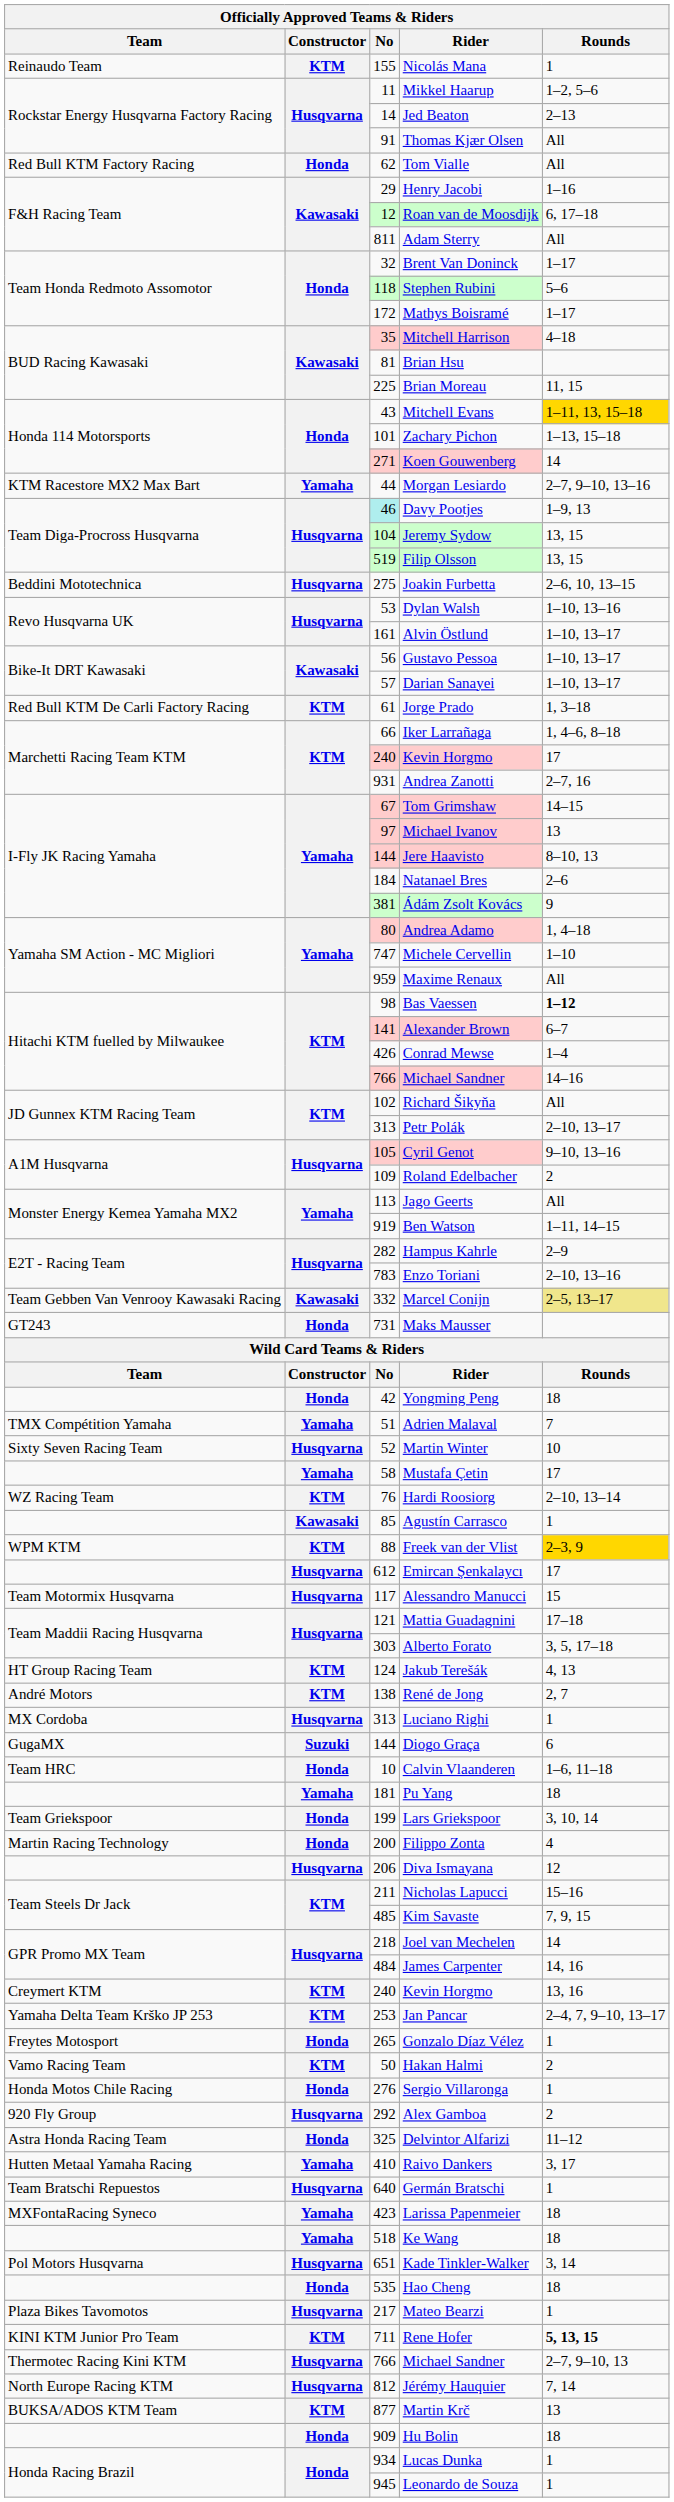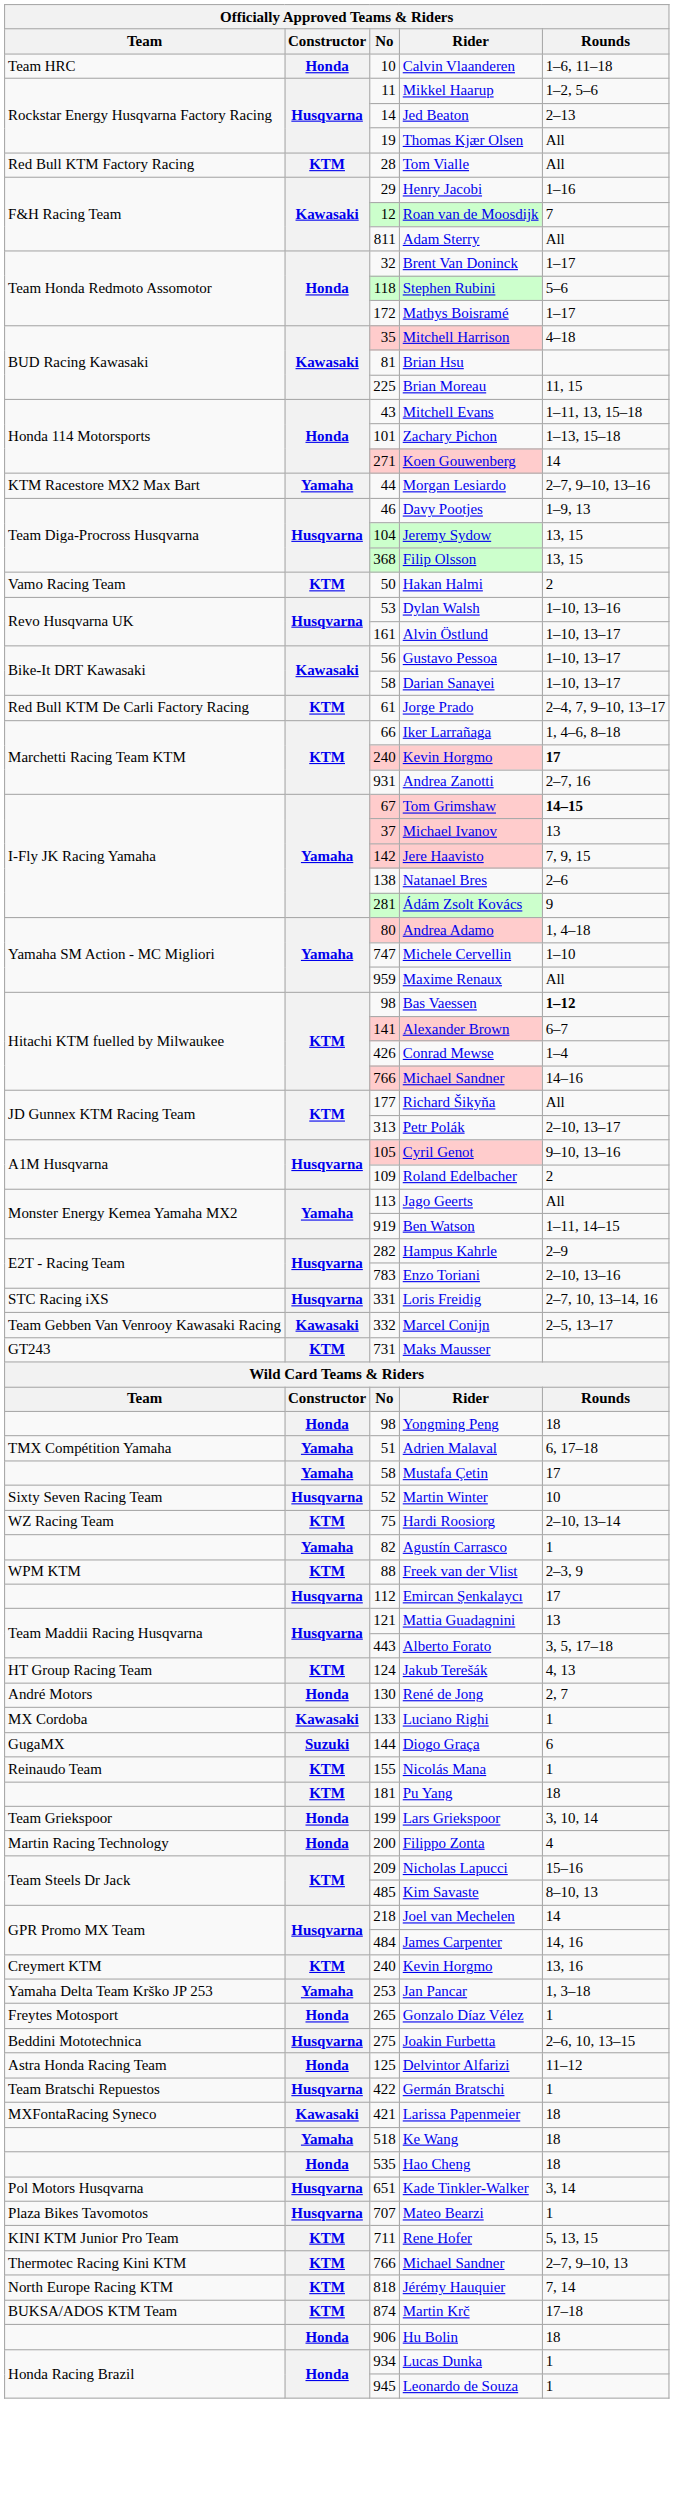 <table class="wikitable" style="font-size: 85%;">
 <tr>
 <th colspan=5><strong>Officially Approved Teams & Riders</strong></th>
 </tr>
 <tr>
 <th>Team</th>
 <th>Constructor</th>
 <th>No</th>
 <th>Rider</th>
 <th>Rounds</th>
 </tr>
 <tr>
-<td>Reinaudo Team</td>
-<th><a href='#'>KTM</a></th>
-<td align="right">155</td>
-<td> <a href='#'>Nicolás Mana</a></td>
-<td>1</td>
+<td>Team HRC</td>
+<th><a href='#'>Honda</a></th>
+<td align="right">10</td>
+<td> <a href='#'>Calvin Vlaanderen</a></td>
+<td>1–6, 11–18</td>
 </tr>
 <tr>
 <td rowspan=3>Rockstar Energy Husqvarna Factory Racing</td>
 <th rowspan=3><a href='#'>Husqvarna</a></th>
 <td align="right">11</td>
 <td> <a href='#'>Mikkel Haarup</a></td>
 <td>1–2, 5–6</td>
 </tr>
 <tr>
 <td align="right">14</td>
 <td> <a href='#'>Jed Beaton</a></td>
 <td>2–13</td>
 </tr>
 <tr>
-<td align="right">91</td>
+<td align="right">19</td>
 <td> <a href='#'>Thomas Kjær Olsen</a></td>
 <td>All</td>
 </tr>
 <tr>
 <td>Red Bull KTM Factory Racing</td>
-<th><a href='#'>Honda</a></th>
-<td align="right">62</td>
+<th><a href='#'>KTM</a></th>
+<td align="right">28</td>
 <td> <a href='#'>Tom Vialle</a></td>
 <td>All</td>
 </tr>
 <tr>
 <td rowspan=3>F&H Racing Team</td>
 <th rowspan=3><a href='#'>Kawasaki</a></th>
 <td align="right">29</td>
 <td> <a href='#'>Henry Jacobi</a></td>
 <td>1–16</td>
 </tr>
 <tr>
 <td style="background:#ccffcc;" align=right>12</td>
 <td style="background:#ccffcc;"> <a href='#'>Roan van de Moosdijk</a></td>
-<td>6, 17–18</td>
+<td>7</td>
 </tr>
 <tr>
 <td align="right">811</td>
 <td> <a href='#'>Adam Sterry</a></td>
 <td>All</td>
 </tr>
 <tr>
 <td rowspan=3>Team Honda Redmoto Assomotor</td>
 <th rowspan=3><a href='#'>Honda</a></th>
 <td align="right">32</td>
 <td> <a href='#'>Brent Van Doninck</a></td>
 <td>1–17</td>
 </tr>
 <tr>
 <td style="background:#ccffcc;" align=right>118</td>
 <td style="background:#ccffcc;"> <a href='#'>Stephen Rubini</a></td>
 <td>5–6</td>
 </tr>
 <tr>
 <td align="right">172</td>
 <td> <a href='#'>Mathys Boisramé</a></td>
 <td>1–17</td>
 </tr>
 <tr>
 <td rowspan=3>BUD Racing Kawasaki</td>
 <th rowspan=3><a href='#'>Kawasaki</a></th>
 <td style="background:#ffcccc;" align="right">35</td>
 <td style="background:#ffcccc;"> <a href='#'>Mitchell Harrison</a></td>
 <td>4–18</td>
 </tr>
 <tr>
 <td align="right">81</td>
 <td> <a href='#'>Brian Hsu</a></td>
 <td></td>
 </tr>
 <tr>
 <td align="right">225</td>
 <td> <a href='#'>Brian Moreau</a></td>
 <td>11, 15</td>
 </tr>
 <tr>
 <td rowspan=3>Honda 114 Motorsports</td>
 <th rowspan=3><a href='#'>Honda</a></th>
 <td align="right">43</td>
 <td> <a href='#'>Mitchell Evans</a></td>
-<td style="background: gold;">1–11, 13, 15–18</td>
+<td>1–11, 13, 15–18</td>
 </tr>
 <tr>
 <td align="right">101</td>
 <td> <a href='#'>Zachary Pichon</a></td>
 <td>1–13, 15–18</td>
 </tr>
 <tr>
 <td style="background:#ffcccc;" align="right">271</td>
 <td style="background:#ffcccc;"> <a href='#'>Koen Gouwenberg</a></td>
 <td>14</td>
 </tr>
 <tr>
 <td>KTM Racestore MX2 Max Bart</td>
 <th><a href='#'>Yamaha</a></th>
 <td align="right">44</td>
 <td> <a href='#'>Morgan Lesiardo</a></td>
 <td>2–7, 9–10, 13–16</td>
 </tr>
 <tr>
 <td rowspan=3>Team Diga-Procross Husqvarna</td>
 <th rowspan=3><a href='#'>Husqvarna</a></th>
-<td align="right" style="background: paleturquoise;">46</td>
+<td align="right">46</td>
 <td> <a href='#'>Davy Pootjes</a></td>
 <td>1–9, 13</td>
 </tr>
 <tr>
 <td style="background:#ccffcc;" align=right>104</td>
 <td style="background:#ccffcc;"> <a href='#'>Jeremy Sydow</a></td>
 <td>13, 15</td>
 </tr>
 <tr>
-<td style="background:#ccffcc;" align=right>519</td>
+<td style="background:#ccffcc;" align=right>368</td>
 <td style="background:#ccffcc;"> <a href='#'>Filip Olsson</a></td>
 <td>13, 15</td>
 </tr>
 <tr>
-<td>Beddini Mototechnica</td>
-<th><a href='#'>Husqvarna</a></th>
-<td align="right">275</td>
-<td> <a href='#'>Joakin Furbetta</a></td>
-<td>2–6, 10, 13–15</td>
+<td>Vamo Racing Team</td>
+<th><a href='#'>KTM</a></th>
+<td align="right">50</td>
+<td> <a href='#'>Hakan Halmi</a></td>
+<td>2</td>
 </tr>
 <tr>
 <td rowspan=2>Revo Husqvarna UK</td>
 <th rowspan=2><a href='#'>Husqvarna</a></th>
 <td align="right">53</td>
 <td> <a href='#'>Dylan Walsh</a></td>
 <td>1–10, 13–16</td>
 </tr>
 <tr>
 <td align="right">161</td>
 <td> <a href='#'>Alvin Östlund</a></td>
 <td>1–10, 13–17</td>
 </tr>
 <tr>
 <td rowspan=2>Bike-It DRT Kawasaki</td>
 <th rowspan=2><a href='#'>Kawasaki</a></th>
 <td align="right">56</td>
 <td> <a href='#'>Gustavo Pessoa</a></td>
 <td>1–10, 13–17</td>
 </tr>
 <tr>
-<td align="right">57</td>
+<td align="right">58</td>
 <td> <a href='#'>Darian Sanayei</a></td>
 <td>1–10, 13–17</td>
 </tr>
 <tr>
 <td>Red Bull KTM De Carli Factory Racing</td>
 <th><a href='#'>KTM</a></th>
 <td align="right">61</td>
 <td> <a href='#'>Jorge Prado</a></td>
-<td>1, 3–18</td>
+<td>2–4, 7, 9–10, 13–17</td>
 </tr>
 <tr>
 <td rowspan=3>Marchetti Racing Team KTM</td>
 <th rowspan=3><a href='#'>KTM</a></th>
 <td align="right">66</td>
 <td> <a href='#'>Iker Larrañaga</a></td>
 <td>1, 4–6, 8–18</td>
 </tr>
 <tr>
 <td style="background:#ffcccc;" align="right">240</td>
 <td style="background:#ffcccc;"> <a href='#'>Kevin Horgmo</a></td>
-<td>17</td>
+<td><strong>17</strong></td>
 </tr>
 <tr>
 <td align="right">931</td>
 <td> <a href='#'>Andrea Zanotti</a></td>
 <td>2–7, 16</td>
 </tr>
 <tr>
 <td rowspan=5>I-Fly JK Racing Yamaha</td>
 <th rowspan=5><a href='#'>Yamaha</a></th>
 <td style="background:#ffcccc;" align="right">67</td>
 <td style="background:#ffcccc;"> <a href='#'>Tom Grimshaw</a></td>
-<td>14–15</td>
+<td><strong>14–15</strong></td>
 </tr>
 <tr>
-<td style="background:#ffcccc;" align="right">97</td>
+<td style="background:#ffcccc;" align="right">37</td>
 <td style="background:#ffcccc;"> <a href='#'>Michael Ivanov</a></td>
 <td>13</td>
 </tr>
 <tr>
-<td style="background:#ffcccc;" align="right">144</td>
+<td style="background:#ffcccc;" align="right">142</td>
 <td style="background:#ffcccc;"> <a href='#'>Jere Haavisto</a></td>
-<td>8–10, 13</td>
+<td>7, 9, 15</td>
 </tr>
 <tr>
-<td align="right">184</td>
+<td align="right">138</td>
 <td> <a href='#'>Natanael Bres</a></td>
 <td>2–6</td>
 </tr>
 <tr>
-<td style="background:#ccffcc;" align="right">381</td>
+<td style="background:#ccffcc;" align="right">281</td>
 <td style="background:#ccffcc;"> <a href='#'>Ádám Zsolt Kovács</a></td>
 <td>9</td>
 </tr>
 <tr>
 <td rowspan=3>Yamaha SM Action - MC Migliori</td>
 <th rowspan=3><a href='#'>Yamaha</a></th>
 <td style="background:#ffcccc;" align="right">80</td>
 <td style="background:#ffcccc;"> <a href='#'>Andrea Adamo</a></td>
 <td>1, 4–18</td>
 </tr>
 <tr>
 <td align="right">747</td>
 <td> <a href='#'>Michele Cervellin</a></td>
 <td>1–10</td>
 </tr>
 <tr>
 <td align="right">959</td>
 <td> <a href='#'>Maxime Renaux</a></td>
 <td>All</td>
 </tr>
 <tr>
 <td rowspan=4>Hitachi KTM fuelled by Milwaukee</td>
 <th rowspan=4><a href='#'>KTM</a></th>
 <td align="right">98</td>
 <td> <a href='#'>Bas Vaessen</a></td>
 <td><strong>1–12</strong></td>
 </tr>
 <tr>
 <td style="background:#ffcccc;" align="right">141</td>
 <td style="background:#ffcccc;"> <a href='#'>Alexander Brown</a></td>
 <td>6–7</td>
 </tr>
 <tr>
 <td align="right">426</td>
 <td> <a href='#'>Conrad Mewse</a></td>
 <td>1–4</td>
 </tr>
 <tr>
 <td style="background:#ffcccc;" align="right">766</td>
 <td style="background:#ffcccc;"> <a href='#'>Michael Sandner</a></td>
 <td>14–16</td>
 </tr>
 <tr>
 <td rowspan=2>JD Gunnex KTM Racing Team</td>
 <th rowspan=2><a href='#'>KTM</a></th>
-<td align="right">102</td>
+<td align="right">177</td>
 <td> <a href='#'>Richard Šikyňa</a></td>
 <td>All</td>
 </tr>
 <tr>
 <td align="right">313</td>
 <td> <a href='#'>Petr Polák</a></td>
 <td>2–10, 13–17</td>
 </tr>
 <tr>
 <td rowspan=2>A1M Husqvarna</td>
 <th rowspan=2><a href='#'>Husqvarna</a></th>
 <td style="background:#ffcccc;" align="right">105</td>
 <td style="background:#ffcccc;"> <a href='#'>Cyril Genot</a></td>
 <td>9–10, 13–16</td>
 </tr>
 <tr>
 <td align="right">109</td>
 <td> <a href='#'>Roland Edelbacher</a></td>
 <td>2</td>
 </tr>
 <tr>
 <td rowspan=2>Monster Energy Kemea Yamaha MX2</td>
 <th rowspan=2><a href='#'>Yamaha</a></th>
 <td align="right">113</td>
 <td> <a href='#'>Jago Geerts</a></td>
 <td>All</td>
 </tr>
 <tr>
 <td align="right">919</td>
 <td> <a href='#'>Ben Watson</a></td>
 <td>1–11, 14–15</td>
 </tr>
 <tr>
 <td rowspan=2>E2T - Racing Team</td>
 <th rowspan=2><a href='#'>Husqvarna</a></th>
 <td align="right">282</td>
 <td> <a href='#'>Hampus Kahrle</a></td>
 <td>2–9</td>
 </tr>
 <tr>
 <td align="right">783</td>
 <td> <a href='#'>Enzo Toriani</a></td>
 <td>2–10, 13–16</td>
 </tr>
 <tr>
+<td>STC Racing iXS</td>
+<th><a href='#'>Husqvarna</a></th>
+<td align="right">331</td>
+<td> <a href='#'>Loris Freidig</a></td>
+<td>2–7, 10, 13–14, 16</td>
+</tr>
+<tr>
 <td>Team Gebben Van Venrooy Kawasaki Racing</td>
 <th><a href='#'>Kawasaki</a></th>
 <td align="right">332</td>
 <td> <a href='#'>Marcel Conijn</a></td>
-<td style="background: khaki;">2–5, 13–17</td>
+<td>2–5, 13–17</td>
 </tr>
 <tr>
 <td>GT243</td>
-<th><a href='#'>Honda</a></th>
+<th><a href='#'>KTM</a></th>
 <td align="right">731</td>
 <td> <a href='#'>Maks Mausser</a></td>
 <td></td>
 </tr>
 <tr>
 <th colspan=5><strong>Wild Card Teams & Riders</strong></th>
 </tr>
 <tr>
 <th>Team</th>
 <th>Constructor</th>
 <th>No</th>
 <th>Rider</th>
 <th>Rounds</th>
 </tr>
 <tr>
 <td></td>
 <th><a href='#'>Honda</a></th>
-<td align="right">42</td>
+<td align="right">98</td>
 <td> <a href='#'>Yongming Peng</a></td>
 <td>18</td>
 </tr>
 <tr>
 <td>TMX Compétition Yamaha</td>
 <th><a href='#'>Yamaha</a></th>
 <td align="right">51</td>
 <td> <a href='#'>Adrien Malaval</a></td>
-<td>7</td>
+<td>6, 17–18</td>
+</tr>
+<tr>
+<td></td>
+<th><a href='#'>Yamaha</a></th>
+<td align="right">58</td>
+<td> <a href='#'>Mustafa Çetin</a></td>
+<td>17</td>
 </tr>
 <tr>
 <td>Sixty Seven Racing Team</td>
 <th><a href='#'>Husqvarna</a></th>
 <td align="right">52</td>
 <td> <a href='#'>Martin Winter</a></td>
 <td>10</td>
 </tr>
 <tr>
-<td></td>
-<th><a href='#'>Yamaha</a></th>
-<td align="right">58</td>
-<td> <a href='#'>Mustafa Çetin</a></td>
-<td>17</td>
-</tr>
-<tr>
 <td>WZ Racing Team</td>
 <th><a href='#'>KTM</a></th>
-<td align="right">76</td>
+<td align="right">75</td>
 <td> <a href='#'>Hardi Roosiorg</a></td>
 <td>2–10, 13–14</td>
 </tr>
 <tr>
 <td></td>
-<th><a href='#'>Kawasaki</a></th>
-<td align="right">85</td>
+<th><a href='#'>Yamaha</a></th>
+<td align="right">82</td>
 <td> <a href='#'>Agustín Carrasco</a></td>
 <td>1</td>
 </tr>
 <tr>
 <td>WPM KTM</td>
 <th><a href='#'>KTM</a></th>
 <td align="right">88</td>
 <td> <a href='#'>Freek van der Vlist</a></td>
-<td style="background: gold;">2–3, 9</td>
+<td>2–3, 9</td>
 </tr>
 <tr>
 <td></td>
 <th><a href='#'>Husqvarna</a></th>
-<td align="right">612</td>
+<td align="right">112</td>
 <td> <a href='#'>Emircan Şenkalaycı</a></td>
 <td>17</td>
-</tr>
-<tr>
-<td>Team Motormix Husqvarna</td>
-<th><a href='#'>Husqvarna</a></th>
-<td align="right">117</td>
-<td> <a href='#'>Alessandro Manucci</a></td>
-<td>15</td>
 </tr>
 <tr>
 <td rowspan=2>Team Maddii Racing Husqvarna</td>
 <th rowspan=2><a href='#'>Husqvarna</a></th>
 <td align="right">121</td>
 <td> <a href='#'>Mattia Guadagnini</a></td>
-<td>17–18</td>
+<td>13</td>
 </tr>
 <tr>
-<td align="right">303</td>
+<td align="right">443</td>
 <td> <a href='#'>Alberto Forato</a></td>
 <td>3, 5, 17–18</td>
 </tr>
 <tr>
 <td>HT Group Racing Team</td>
 <th><a href='#'>KTM</a></th>
 <td align="right">124</td>
 <td> <a href='#'>Jakub Terešák</a></td>
 <td>4, 13</td>
 </tr>
 <tr>
 <td>André Motors</td>
-<th><a href='#'>KTM</a></th>
-<td align="right">138</td>
+<th><a href='#'>Honda</a></th>
+<td align="right">130</td>
 <td> <a href='#'>René de Jong</a></td>
 <td>2, 7</td>
 </tr>
 <tr>
 <td>MX Cordoba</td>
-<th><a href='#'>Husqvarna</a></th>
-<td align="right">313</td>
+<th><a href='#'>Kawasaki</a></th>
+<td align="right">133</td>
 <td> <a href='#'>Luciano Righi</a></td>
 <td>1</td>
 </tr>
 <tr>
 <td>GugaMX</td>
 <th><a href='#'>Suzuki</a></th>
 <td align="right">144</td>
 <td> <a href='#'>Diogo Graça</a></td>
 <td>6</td>
 </tr>
 <tr>
-<td>Team HRC</td>
-<th><a href='#'>Honda</a></th>
-<td align="right">10</td>
-<td> <a href='#'>Calvin Vlaanderen</a></td>
-<td>1–6, 11–18</td>
+<td>Reinaudo Team</td>
+<th><a href='#'>KTM</a></th>
+<td align="right">155</td>
+<td> <a href='#'>Nicolás Mana</a></td>
+<td>1</td>
 </tr>
 <tr>
 <td></td>
-<th><a href='#'>Yamaha</a></th>
+<th><a href='#'>KTM</a></th>
 <td align="right">181</td>
 <td> <a href='#'>Pu Yang</a></td>
 <td>18</td>
 </tr>
 <tr>
 <td>Team Griekspoor</td>
 <th><a href='#'>Honda</a></th>
 <td align="right">199</td>
 <td> <a href='#'>Lars Griekspoor</a></td>
 <td>3, 10, 14</td>
 </tr>
 <tr>
 <td>Martin Racing Technology</td>
 <th><a href='#'>Honda</a></th>
 <td align="right">200</td>
 <td> <a href='#'>Filippo Zonta</a></td>
 <td>4</td>
 </tr>
 <tr>
-<td></td>
-<th><a href='#'>Husqvarna</a></th>
-<td align="right">206</td>
-<td> <a href='#'>Diva Ismayana</a></td>
-<td>12</td>
-</tr>
-<tr>
 <td rowspan=2>Team Steels Dr Jack</td>
 <th rowspan=2><a href='#'>KTM</a></th>
-<td align="right">211</td>
+<td align="right">209</td>
 <td> <a href='#'>Nicholas Lapucci</a></td>
 <td>15–16</td>
 </tr>
 <tr>
 <td align="right">485</td>
 <td> <a href='#'>Kim Savaste</a></td>
-<td>7, 9, 15</td>
+<td>8–10, 13</td>
 </tr>
 <tr>
 <td rowspan=2>GPR Promo MX Team</td>
 <th rowspan=2><a href='#'>Husqvarna</a></th>
 <td align="right">218</td>
 <td> <a href='#'>Joel van Mechelen</a></td>
 <td>14</td>
 </tr>
 <tr>
 <td align="right">484</td>
 <td> <a href='#'>James Carpenter</a></td>
 <td>14, 16</td>
 </tr>
 <tr>
 <td>Creymert KTM</td>
 <th><a href='#'>KTM</a></th>
 <td align="right">240</td>
 <td> <a href='#'>Kevin Horgmo</a></td>
 <td>13, 16</td>
 </tr>
 <tr>
 <td>Yamaha Delta Team Krško JP 253</td>
-<th><a href='#'>KTM</a></th>
+<th><a href='#'>Yamaha</a></th>
 <td align="right">253</td>
 <td> <a href='#'>Jan Pancar</a></td>
-<td>2–4, 7, 9–10, 13–17</td>
+<td>1, 3–18</td>
 </tr>
 <tr>
 <td>Freytes Motosport</td>
 <th><a href='#'>Honda</a></th>
 <td align="right">265</td>
 <td> <a href='#'>Gonzalo Díaz Vélez</a></td>
 <td>1</td>
 </tr>
 <tr>
-<td>Vamo Racing Team</td>
-<th><a href='#'>KTM</a></th>
-<td align="right">50</td>
-<td> <a href='#'>Hakan Halmi</a></td>
-<td>2</td>
-</tr>
-<tr>
-<td>Honda Motos Chile Racing</td>
-<th><a href='#'>Honda</a></th>
-<td align="right">276</td>
-<td> <a href='#'>Sergio Villaronga</a></td>
-<td>1</td>
-</tr>
-<tr>
-<td>920 Fly Group</td>
+<td>Beddini Mototechnica</td>
 <th><a href='#'>Husqvarna</a></th>
-<td align="right">292</td>
-<td> <a href='#'>Alex Gamboa</a></td>
-<td>2</td>
+<td align="right">275</td>
+<td> <a href='#'>Joakin Furbetta</a></td>
+<td>2–6, 10, 13–15</td>
 </tr>
 <tr>
 <td>Astra Honda Racing Team</td>
 <th><a href='#'>Honda</a></th>
-<td align="right">325</td>
+<td align="right">125</td>
 <td> <a href='#'>Delvintor Alfarizi</a></td>
 <td>11–12</td>
 </tr>
 <tr>
-<td>Hutten Metaal Yamaha Racing</td>
-<th><a href='#'>Yamaha</a></th>
-<td align="right">410</td>
-<td> <a href='#'>Raivo Dankers</a></td>
-<td>3, 17</td>
-</tr>
-<tr>
 <td>Team Bratschi Repuestos</td>
 <th><a href='#'>Husqvarna</a></th>
-<td align="right">640</td>
+<td align="right">422</td>
 <td> <a href='#'>Germán Bratschi</a></td>
 <td>1</td>
 </tr>
 <tr>
 <td>MXFontaRacing Syneco</td>
-<th><a href='#'>Yamaha</a></th>
-<td align="right">423</td>
+<th><a href='#'>Kawasaki</a></th>
+<td align="right">421</td>
 <td> <a href='#'>Larissa Papenmeier</a></td>
 <td>18</td>
 </tr>
 <tr>
 <td></td>
 <th><a href='#'>Yamaha</a></th>
 <td align="right">518</td>
 <td> <a href='#'>Ke Wang</a></td>
 <td>18</td>
 </tr>
 <tr>
+<td></td>
+<th><a href='#'>Honda</a></th>
+<td align="right">535</td>
+<td> <a href='#'>Hao Cheng</a></td>
+<td>18</td>
+</tr>
+<tr>
 <td>Pol Motors Husqvarna</td>
 <th><a href='#'>Husqvarna</a></th>
 <td align="right">651</td>
 <td> <a href='#'>Kade Tinkler-Walker</a></td>
 <td>3, 14</td>
 </tr>
 <tr>
-<td></td>
-<th><a href='#'>Honda</a></th>
-<td align="right">535</td>
-<td> <a href='#'>Hao Cheng</a></td>
-<td>18</td>
-</tr>
-<tr>
 <td>Plaza Bikes Tavomotos</td>
 <th><a href='#'>Husqvarna</a></th>
-<td align="right">217</td>
+<td align="right">707</td>
 <td> <a href='#'>Mateo Bearzi</a></td>
 <td>1</td>
 </tr>
 <tr>
 <td>KINI KTM Junior Pro Team</td>
 <th><a href='#'>KTM</a></th>
 <td align="right">711</td>
 <td> <a href='#'>Rene Hofer</a></td>
-<td><strong>5, 13, 15</strong></td>
+<td>5, 13, 15</td>
 </tr>
 <tr>
 <td>Thermotec Racing Kini KTM</td>
-<th><a href='#'>Husqvarna</a></th>
+<th><a href='#'>KTM</a></th>
 <td align="right">766</td>
 <td> <a href='#'>Michael Sandner</a></td>
 <td>2–7, 9–10, 13</td>
 </tr>
 <tr>
 <td>North Europe Racing KTM</td>
-<th><a href='#'>Husqvarna</a></th>
-<td align="right">812</td>
+<th><a href='#'>KTM</a></th>
+<td align="right">818</td>
 <td> <a href='#'>Jérémy Hauquier</a></td>
 <td>7, 14</td>
 </tr>
 <tr>
 <td>BUKSA/ADOS KTM Team</td>
 <th><a href='#'>KTM</a></th>
-<td align="right">877</td>
+<td align="right">874</td>
 <td> <a href='#'>Martin Krč</a></td>
-<td>13</td>
+<td>17–18</td>
 </tr>
 <tr>
 <td></td>
 <th><a href='#'>Honda</a></th>
-<td align="right">909</td>
+<td align="right">906</td>
 <td> <a href='#'>Hu Bolin</a></td>
 <td>18</td>
 </tr>
 <tr>
 <td rowspan=2>Honda Racing Brazil</td>
 <th rowspan=2><a href='#'>Honda</a></th>
 <td align="right">934</td>
 <td> <a href='#'>Lucas Dunka</a></td>
 <td>1</td>
 </tr>
 <tr>
 <td align="right">945</td>
 <td> <a href='#'>Leonardo de Souza</a></td>
 <td>1</td>
 </tr>
 </table>
